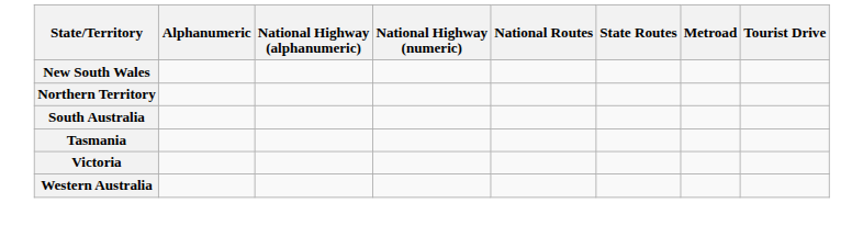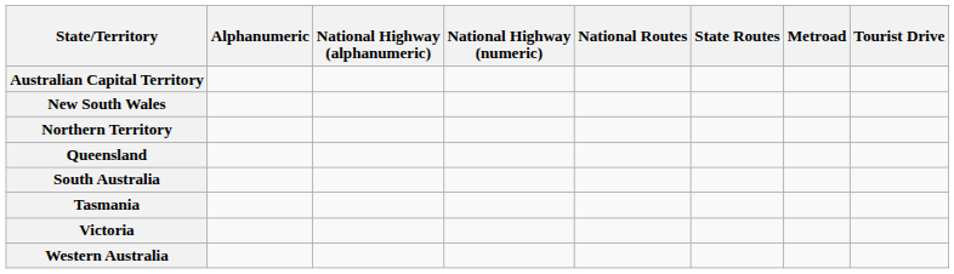 <table class="wikitable sortable" align=center style="margin: 1em auto 1em auto;">
 <tr>
 <th scope=col>State/Territory</th>
 <th scope=col style="vertical-align:top;"><br>Alphanumeric</th>
 <th scope=col style="vertical-align:top;"><br>National Highway<br>(alphanumeric)</th>
 <th scope=col style="vertical-align:top;"><br>National Highway<br>(numeric)</th>
 <th scope=col style="vertical-align:top;"><br>National Routes</th>
 <th scope=col style="vertical-align:top;"><br>State Routes</th>
 <th scope=col style="vertical-align:top;"><br>Metroad</th>
 <th scope=col style="vertical-align:top;"><br>Tourist Drive</th>
+</tr>
+<tr>
+<th scope=row>Australian Capital Territory</th>
+<td></td>
+<td></td>
+<td></td>
+<td></td>
+<td></td>
+<td></td>
+<td></td>
 </tr>
 <tr>
 <th scope=row>New South Wales</th>
 <td></td>
 <td></td>
 <td></td>
 <td></td>
 <td></td>
 <td></td>
 <td></td>
 </tr>
 <tr>
 <th scope=row>Northern Territory</th>
+<td></td>
+<td></td>
+<td></td>
+<td></td>
+<td></td>
+<td></td>
+<td></td>
+</tr>
+<tr>
+<th scope=row>Queensland</th>
 <td></td>
 <td></td>
 <td></td>
 <td></td>
 <td></td>
 <td></td>
 <td></td>
 </tr>
 <tr>
 <th scope=row>South Australia</th>
 <td></td>
 <td></td>
 <td></td>
 <td></td>
 <td></td>
 <td></td>
 <td></td>
 </tr>
 <tr>
 <th scope=row>Tasmania</th>
 <td></td>
 <td></td>
 <td></td>
 <td></td>
 <td></td>
 <td></td>
 <td></td>
 </tr>
 <tr>
 <th scope=row>Victoria</th>
 <td></td>
 <td></td>
 <td></td>
 <td></td>
 <td></td>
 <td></td>
 <td></td>
 </tr>
 <tr>
 <th scope=row>Western Australia</th>
 <td></td>
 <td></td>
 <td></td>
 <td></td>
 <td></td>
 <td></td>
 <td></td>
 </tr>
 </table>
